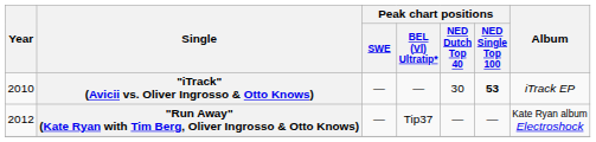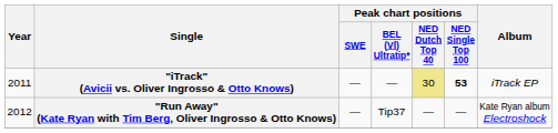 <table class="wikitable plainrowheaders" style="text-align:center;">
 <tr>
 <th scope="col" rowspan="2">Year</th>
 <th scope="col" rowspan="2">Single</th>
 <th scope="col" colspan="4">Peak chart positions</th>
 <th scope="col" rowspan="2">Album</th>
 </tr>
 <tr>
 <th scope="col" style="width:3em;font-size:85%;"><a href='#'>SWE</a><br></th>
 <th scope="col" style="width:3em;font-size:85%;"><a href='#'>BEL <br> (Vl)<br>Ultratip*</a></th>
 <th scope="col" style="width:3em;font-size:85%;"><a href='#'>NED<br>Dutch<br>Top 40</a><br></th>
 <th scope="col" style="width:3em;font-size:85%;"><a href='#'>NED<br>Single <br>Top 100</a><br></th>
 </tr>
 <tr>
-<td>2010</td>
+<td>2011</td>
 <th scope="row">"iTrack"<br><span>(<a href='#'>Avicii</a> vs. Oliver Ingrosso & <a href='#'>Otto Knows</a>)</span></th>
 <td>—</td>
 <td>—</td>
-<td>30</td>
+<td style="background: khaki;">30</td>
 <td><strong>53</strong></td>
 <td><em>iTrack EP</em></td>
 </tr>
 <tr>
 <td>2012</td>
 <th scope="row">"Run Away"<br><span>(<a href='#'>Kate Ryan</a> with <a href='#'>Tim Berg</a>, Oliver Ingrosso & Otto Knows)</span></th>
 <td>—</td>
 <td>Tip37</td>
 <td>—</td>
 <td>—</td>
 <td><small>Kate Ryan album</small> <br><em><a href='#'>Electroshock</a></em></td>
 </tr>
 <tr>
 </tr>
 </table>
